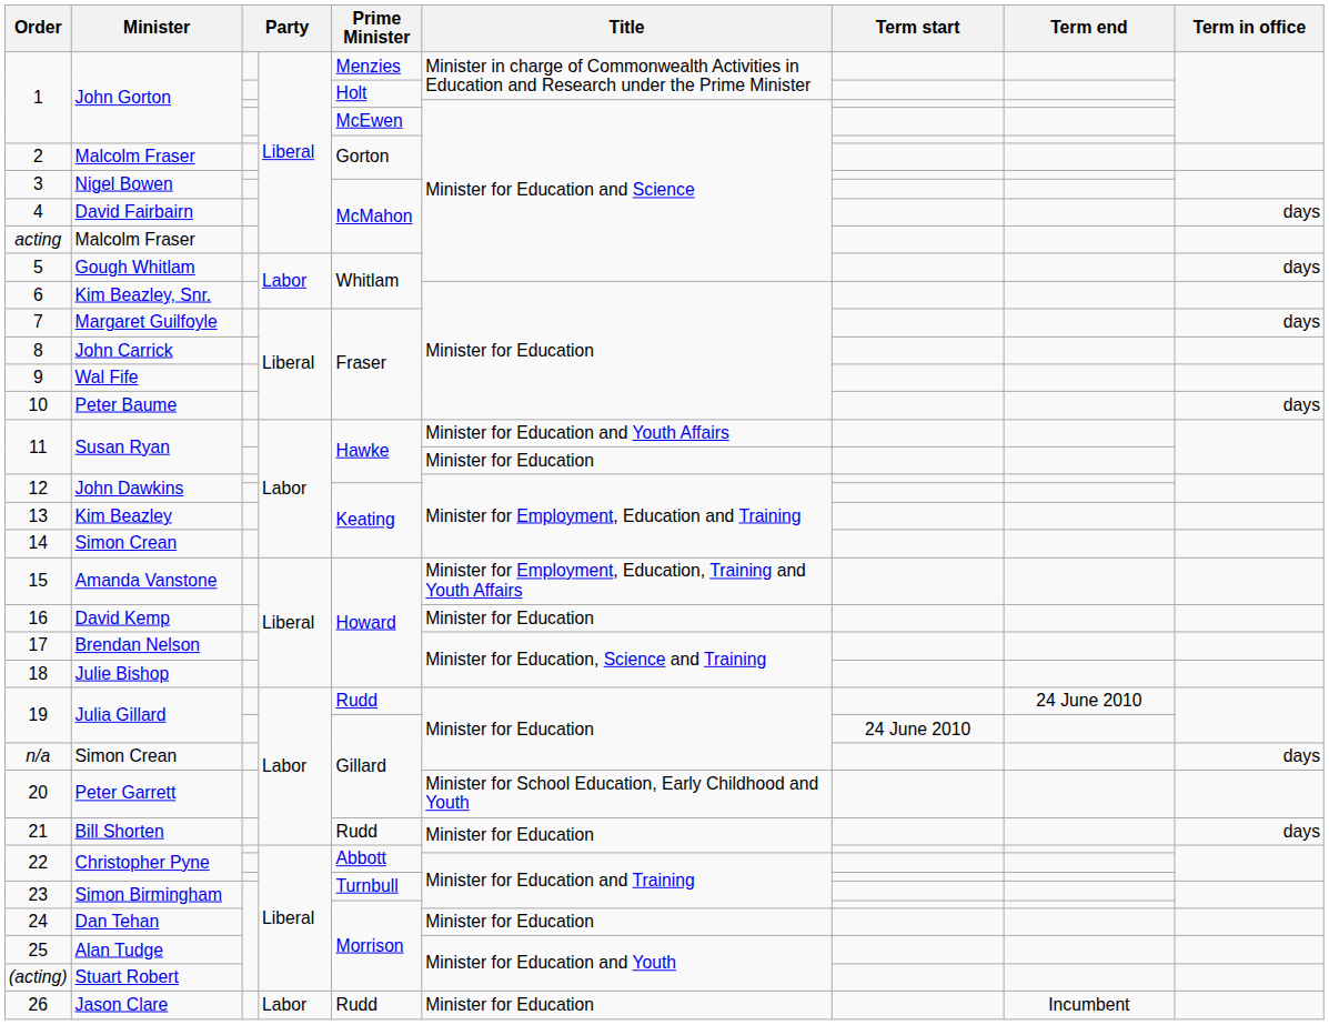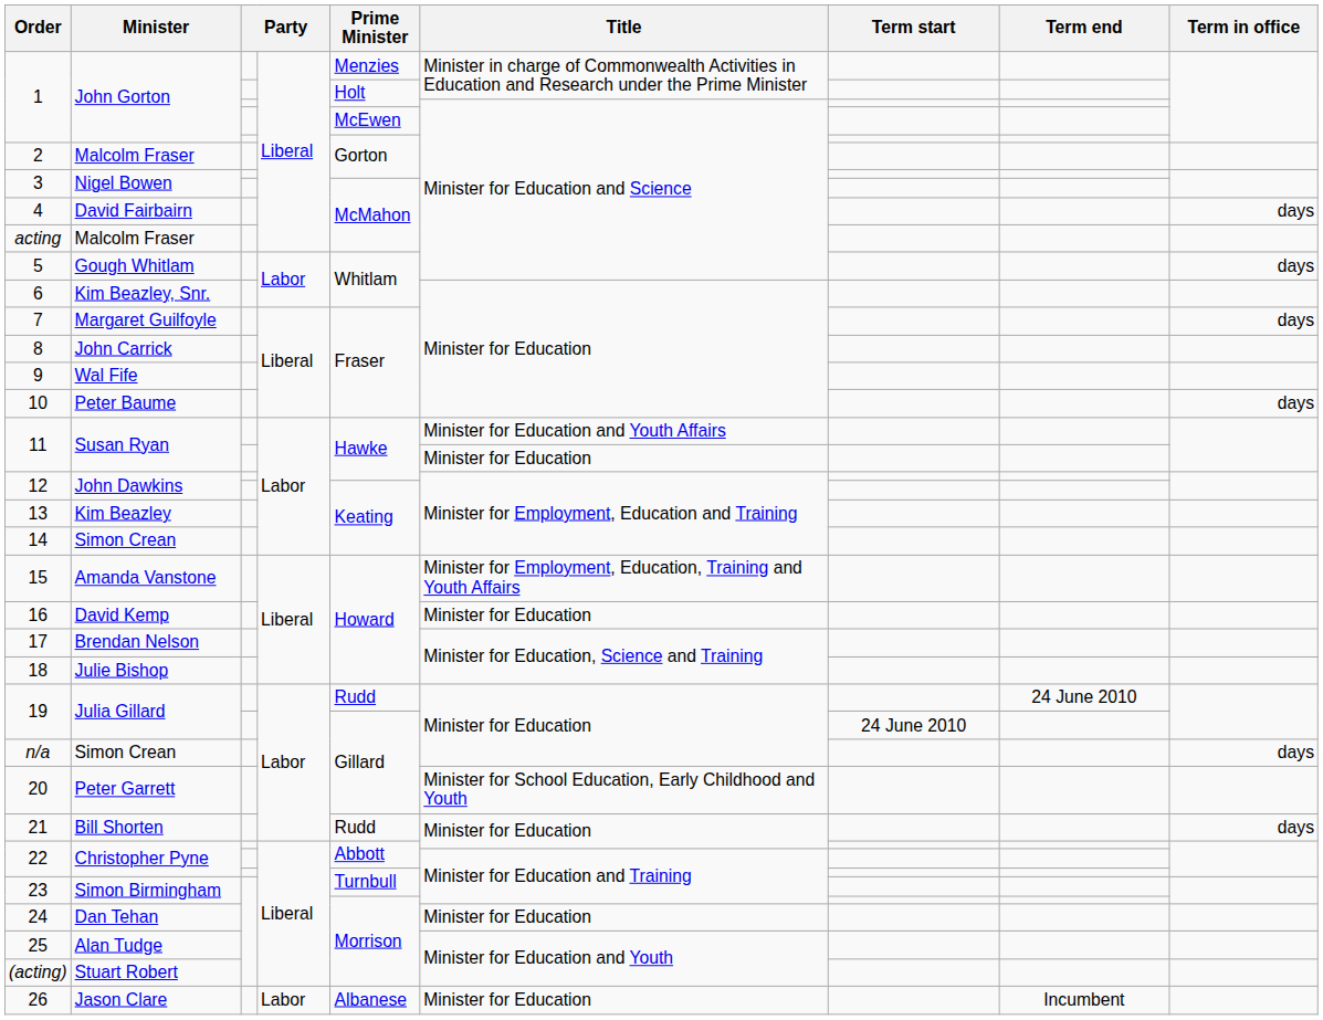 <table class="wikitable">
 <tr>
 <th width=5>Order</th>
 <th width=150>Minister</th>
 <th width=75 colspan="2">Party</th>
 <th width=75>Prime Minister</th>
 <th width=370>Title</th>
 <th width=150>Term start</th>
 <th width=150>Term end</th>
 <th width=130>Term in office</th>
 </tr>
 <tr>
 <td rowspan=5 align=center>1</td>
 <td rowspan=5><a href='#'>John Gorton</a></td>
 <td> </td>
 <td rowspan=10><a href='#'>Liberal</a></td>
 <td><a href='#'>Menzies</a></td>
 <td rowspan=2>Minister in charge of Commonwealth Activities in Education and Research under the Prime Minister</td>
 <td align=center></td>
 <td align=center></td>
 <td rowspan=5 align=right></td>
 </tr>
 <tr>
 <td></td>
 <td rowspan=2><a href='#'>Holt</a></td>
 <td align=center></td>
 <td align=center></td>
 </tr>
 <tr>
 <td></td>
 <td rowspan=9>Minister for Education and <a href='#'>Science</a></td>
 <td align=center></td>
 <td align=center></td>
 </tr>
 <tr>
 <td></td>
 <td><a href='#'>McEwen</a></td>
 <td align=center></td>
 <td align=center></td>
 </tr>
 <tr>
 <td></td>
 <td rowspan=3>Gorton</td>
 <td align=center></td>
 <td align=center></td>
 </tr>
 <tr>
 <td align=center>2</td>
 <td><a href='#'>Malcolm Fraser</a></td>
 <td></td>
 <td align=center></td>
 <td align=center></td>
 <td align=right></td>
 </tr>
 <tr>
 <td rowspan=2 align=center>3</td>
 <td rowspan=2><a href='#'>Nigel Bowen</a></td>
 <td></td>
 <td align=center></td>
 <td align=center></td>
 <td rowspan=2 align=right></td>
 </tr>
 <tr>
 <td></td>
 <td rowspan=3><a href='#'>McMahon</a></td>
 <td align=center></td>
 <td align=center></td>
 </tr>
 <tr>
 <td align=center>4</td>
 <td><a href='#'>David Fairbairn</a></td>
 <td></td>
 <td align=center></td>
 <td align=center></td>
 <td align=right> days</td>
 </tr>
 <tr>
 <td align=center><em>acting</em></td>
 <td>Malcolm Fraser</td>
 <td></td>
 <td align=center></td>
 <td align=center></td>
 <td align=right></td>
 </tr>
 <tr>
 <td align=center>5</td>
 <td><a href='#'>Gough Whitlam</a></td>
 <td></td>
 <td rowspan=2><a href='#'>Labor</a></td>
 <td rowspan=2>Whitlam</td>
 <td align=center></td>
 <td align=center></td>
 <td align=right> days</td>
 </tr>
 <tr>
 <td align=center>6</td>
 <td><a href='#'>Kim Beazley, Snr.</a></td>
 <td></td>
 <td rowspan=5>Minister for Education</td>
 <td align=center></td>
 <td align=center></td>
 <td align=right></td>
 </tr>
 <tr>
 <td align=center>7</td>
 <td><a href='#'>Margaret Guilfoyle</a></td>
 <td></td>
 <td rowspan=4>Liberal</td>
 <td rowspan=4>Fraser</td>
 <td align=center></td>
 <td align=center></td>
 <td align=right> days</td>
 </tr>
 <tr>
 <td align=center>8</td>
 <td><a href='#'>John Carrick</a></td>
 <td></td>
 <td align=center></td>
 <td align=center></td>
 <td align=right></td>
 </tr>
 <tr>
 <td align=center>9</td>
 <td><a href='#'>Wal Fife</a></td>
 <td></td>
 <td align=center></td>
 <td align=center></td>
 <td align=right></td>
 </tr>
 <tr>
 <td align=center>10</td>
 <td><a href='#'>Peter Baume</a></td>
 <td></td>
 <td align=center></td>
 <td align=center></td>
 <td align=right> days</td>
 </tr>
 <tr>
 <td align=center rowspan=2>11</td>
 <td rowspan=2><a href='#'>Susan Ryan</a></td>
 <td></td>
 <td rowspan=6>Labor</td>
 <td rowspan=3><a href='#'>Hawke</a></td>
 <td>Minister for Education and <a href='#'>Youth Affairs</a></td>
 <td align=center></td>
 <td align=center></td>
 <td rowspan=2 align=right></td>
 </tr>
 <tr>
 <td></td>
 <td>Minister for Education</td>
 <td align=center></td>
 <td align=center></td>
 </tr>
 <tr>
 <td rowspan=2 align=center>12</td>
 <td rowspan=2><a href='#'>John Dawkins</a></td>
 <td></td>
 <td rowspan=4>Minister for <a href='#'>Employment</a>, Education and <a href='#'>Training</a></td>
 <td align=center></td>
 <td align=center></td>
 <td rowspan=2 align=right><strong></strong></td>
 </tr>
 <tr>
 <td></td>
 <td rowspan=3><a href='#'>Keating</a></td>
 <td align=center></td>
 <td align=center></td>
 </tr>
 <tr>
 <td align=center>13</td>
 <td><a href='#'>Kim Beazley</a></td>
 <td></td>
 <td align=center></td>
 <td align=center></td>
 <td align=right></td>
 </tr>
 <tr>
 <td align=center>14</td>
 <td><a href='#'>Simon Crean</a></td>
 <td></td>
 <td align=center></td>
 <td align=center></td>
 <td align=right></td>
 </tr>
 <tr>
 <td align=center>15</td>
 <td><a href='#'>Amanda Vanstone</a></td>
 <td></td>
 <td rowspan=4>Liberal</td>
 <td rowspan=4><a href='#'>Howard</a></td>
 <td>Minister for <a href='#'>Employment</a>, Education, <a href='#'>Training</a> and <a href='#'>Youth Affairs</a></td>
 <td align=center></td>
 <td align=center></td>
 <td align=right></td>
 </tr>
 <tr>
 <td align=center>16</td>
 <td><a href='#'>David Kemp</a></td>
 <td></td>
 <td>Minister for Education</td>
 <td align=center></td>
 <td align=center></td>
 <td align=right></td>
 </tr>
 <tr>
 <td align=center>17</td>
 <td><a href='#'>Brendan Nelson</a></td>
 <td></td>
 <td rowspan = "2">Minister for Education, <a href='#'>Science</a> and <a href='#'>Training</a></td>
 <td align=center></td>
 <td align=center></td>
 <td align=right></td>
 </tr>
 <tr>
 <td align=center>18</td>
 <td><a href='#'>Julie Bishop</a></td>
 <td></td>
 <td align=center></td>
 <td align=center></td>
 <td align=right></td>
 </tr>
 <tr>
 <td rowspan=2 align=center>19</td>
 <td rowspan=2><a href='#'>Julia Gillard</a></td>
 <td></td>
 <td rowspan=5>Labor</td>
 <td><a href='#'>Rudd</a></td>
 <td rowspan=3>Minister for Education</td>
 <td align=center></td>
 <td align=center>24 June 2010</td>
 <td rowspan=2 align=right></td>
 </tr>
 <tr>
 <td></td>
 <td rowspan=3>Gillard</td>
 <td align=center>24 June 2010</td>
 <td align=center></td>
 </tr>
 <tr>
 <td align=center><em>n/a</em></td>
 <td>Simon Crean</td>
 <td></td>
 <td align=center></td>
 <td align=center></td>
 <td align=right> days</td>
 </tr>
 <tr>
 <td align=center>20</td>
 <td><a href='#'>Peter Garrett</a></td>
 <td></td>
 <td>Minister for School Education, Early Childhood and <a href='#'>Youth</a></td>
 <td align=center></td>
 <td align=center></td>
 <td align=right></td>
 </tr>
 <tr>
 <td align=center>21</td>
 <td><a href='#'>Bill Shorten</a></td>
 <td></td>
 <td>Rudd</td>
 <td rowspan=2>Minister for Education</td>
 <td align=center></td>
 <td align=center></td>
 <td align=right> days</td>
 </tr>
 <tr>
 <td rowspan=3 align=center>22</td>
 <td rowspan=3><a href='#'>Christopher Pyne</a></td>
 <td></td>
 <td rowspan="8">Liberal</td>
 <td rowspan=2><a href='#'>Abbott</a></td>
 <td align=center></td>
 <td align=center></td>
 <td rowspan=3 align=right></td>
 </tr>
 <tr>
 <td></td>
 <td rowspan="4">Minister for Education and <a href='#'>Training</a></td>
 <td align=center></td>
 <td align=center></td>
 </tr>
 <tr>
 <td></td>
 <td rowspan=2><a href='#'>Turnbull</a></td>
 <td align=center></td>
 <td align=center></td>
 </tr>
 <tr>
 <td rowspan="2" align="center">23</td>
 <td rowspan="2"><a href='#'>Simon Birmingham</a></td>
 <td rowspan="5" ></td>
 <td align=center></td>
 <td align=center></td>
 <td rowspan="2" align="right"></td>
 </tr>
 <tr>
 <td rowspan="4"><a href='#'>Morrison</a></td>
 <td align=center></td>
 <td align=center></td>
 </tr>
 <tr>
 <td align=center>24</td>
 <td><a href='#'>Dan Tehan</a></td>
 <td>Minister for Education</td>
 <td align=center></td>
 <td align=center></td>
 <td align=right></td>
 </tr>
 <tr>
 <td align=center>25</td>
 <td><a href='#'>Alan Tudge</a></td>
 <td rowspan="2">Minister for Education and <a href='#'>Youth</a></td>
 <td align=center></td>
 <td align=center></td>
 <td align=right></td>
 </tr>
 <tr>
 <td align=center><em>(acting)</em></td>
 <td><a href='#'>Stuart Robert</a></td>
 <td align=center></td>
 <td align=center></td>
 <td align=right></td>
 </tr>
 <tr>
 <td align=center>26</td>
 <td><a href='#'>Jason Clare</a></td>
 <td></td>
 <td>Labor</td>
-<td>Rudd</td>
+<td><a href='#'>Albanese</a></td>
 <td>Minister for Education</td>
 <td align=center></td>
 <td align=center>Incumbent</td>
 <td align=right></td>
 </tr>
 </table>
